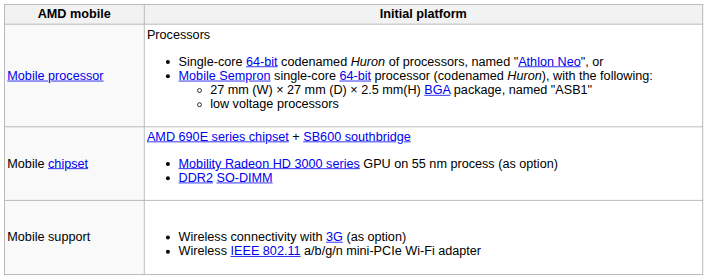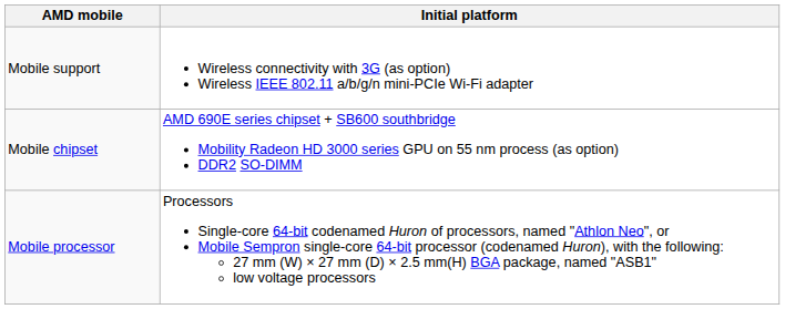 <table class="wikitable" width="70%">
 <tr>
 <th width="20%">AMD mobile</th>
 <th>Initial platform</th>
 </tr>
 <tr>
-<td><a href='#'>Mobile processor</a></td>
-<td style="background:white">Processors<br><ul><li>Single-core <a href='#'>64-bit</a> codenamed <em>Huron</em> of processors, named "<a href='#'>Athlon Neo</a>", or</li><li><a href='#'>Mobile Sempron</a> single-core <a href='#'>64-bit</a> processor (codenamed <em>Huron</em>), with the following:<ul><li>27 mm (W) × 27 mm (D) × 2.5 mm(H) <a href='#'>BGA</a> package, named "ASB1"</li><li>low voltage processors</li></ul></li></ul></td>
+<td>Mobile support</td>
+<td style="background:white"><br><ul><li>Wireless connectivity with <a href='#'>3G</a> (as option)</li><li>Wireless <a href='#'>IEEE 802.11</a> a/b/g/n mini-PCIe Wi-Fi adapter</li></ul></td>
 </tr>
 <tr>
 <td>Mobile <a href='#'>chipset</a></td>
 <td style="background:white"><a href='#'>AMD 690E series chipset</a> + <a href='#'>SB600 southbridge</a><br><ul><li><a href='#'>Mobility Radeon HD 3000 series</a> GPU on 55 nm process (as option)</li><li><a href='#'>DDR2</a> <a href='#'>SO-DIMM</a></li></ul></td>
 </tr>
 <tr>
-<td>Mobile support</td>
-<td style="background:white"><br><ul><li>Wireless connectivity with <a href='#'>3G</a> (as option)</li><li>Wireless <a href='#'>IEEE 802.11</a> a/b/g/n mini-PCIe Wi-Fi adapter</li></ul></td>
+<td><a href='#'>Mobile processor</a></td>
+<td style="background:white">Processors<br><ul><li>Single-core <a href='#'>64-bit</a> codenamed <em>Huron</em> of processors, named "<a href='#'>Athlon Neo</a>", or</li><li><a href='#'>Mobile Sempron</a> single-core <a href='#'>64-bit</a> processor (codenamed <em>Huron</em>), with the following:<ul><li>27 mm (W) × 27 mm (D) × 2.5 mm(H) <a href='#'>BGA</a> package, named "ASB1"</li><li>low voltage processors</li></ul></li></ul></td>
 </tr>
 </table>
